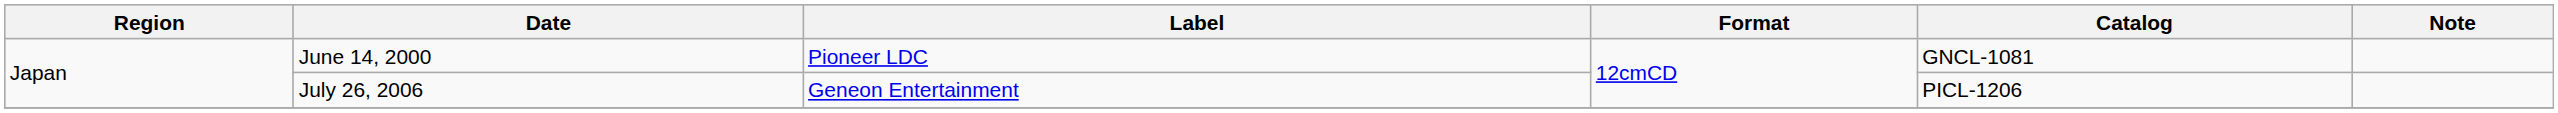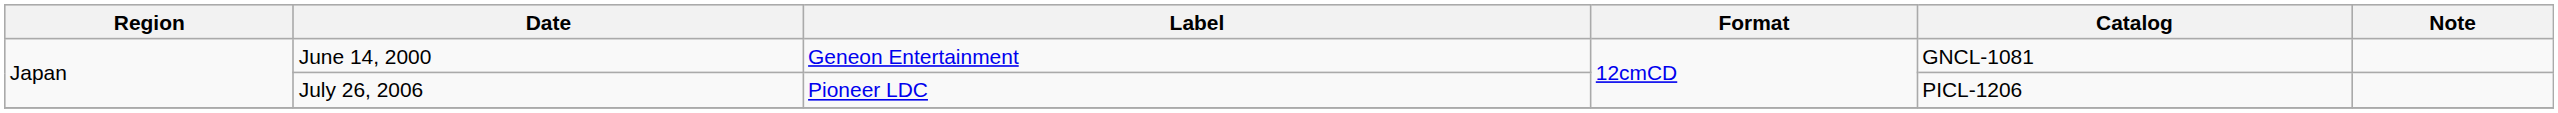 <table class="wikitable sortable" style="margin:0 auto; font-size:small; width:100%">
 <tr>
 <th>Region</th>
 <th>Date</th>
 <th>Label</th>
 <th>Format</th>
 <th>Catalog</th>
 <th>Note</th>
 </tr>
 <tr>
 <td rowspan="2">Japan</td>
 <td>June 14, 2000</td>
-<td><a href='#'>Pioneer LDC</a></td>
+<td><a href='#'>Geneon Entertainment</a></td>
 <td rowspan="2"><a href='#'>12cmCD</a></td>
 <td>GNCL-1081</td>
 <td></td>
 </tr>
 <tr>
 <td>July 26, 2006</td>
-<td><a href='#'>Geneon Entertainment</a></td>
+<td><a href='#'>Pioneer LDC</a></td>
 <td>PICL-1206</td>
 <td></td>
 </tr>
 <tr>
 </tr>
 </table>
